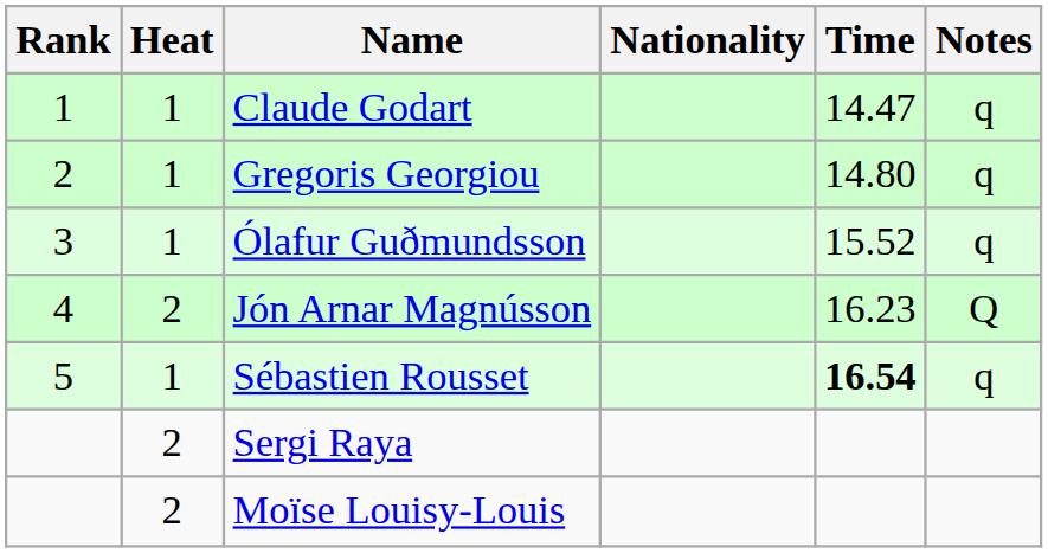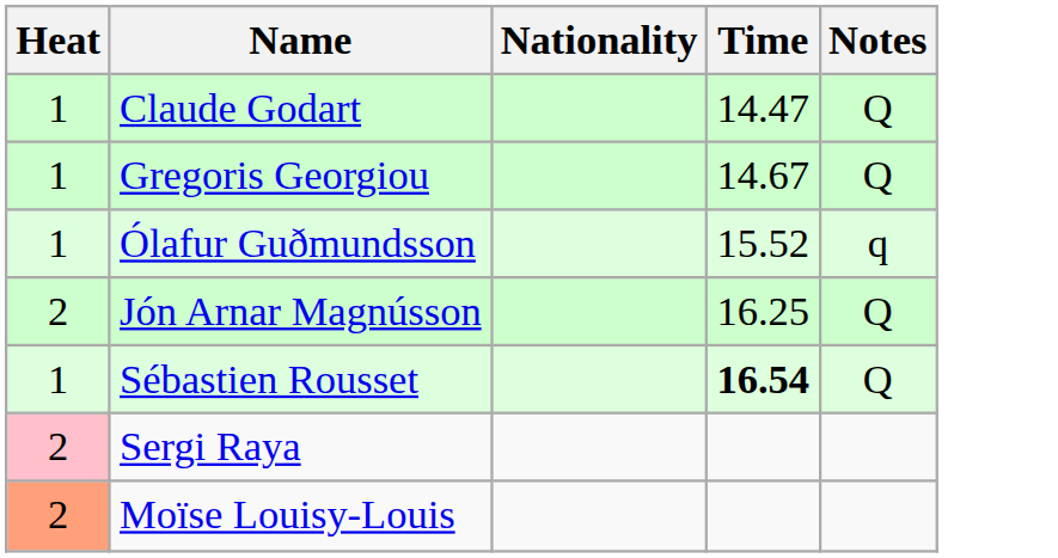 <table class="wikitable sortable" style="text-align:center; font-size:95%">
 <tr>
-<th>Rank</th>
 <th>Heat</th>
 <th>Name</th>
 <th>Nationality</th>
 <th>Time</th>
 <th>Notes</th>
 </tr>
 <tr bgcolor=ccffcc>
 <td>1</td>
-<td>1</td>
 <td align=left><a href='#'>Claude Godart</a></td>
 <td align=left></td>
 <td>14.47</td>
-<td>q</td>
+<td>Q</td>
 </tr>
 <tr bgcolor=ccffcc>
-<td>2</td>
 <td>1</td>
 <td align=left><a href='#'>Gregoris Georgiou</a></td>
 <td align=left></td>
-<td>14.80</td>
-<td>q</td>
+<td>14.67</td>
+<td>Q</td>
 </tr>
 <tr bgcolor=ddffdd>
-<td>3</td>
 <td>1</td>
 <td align=left><a href='#'>Ólafur Guðmundsson</a></td>
 <td align=left></td>
 <td>15.52</td>
 <td>q</td>
 </tr>
 <tr bgcolor=ccffcc>
-<td>4</td>
 <td>2</td>
 <td align=left><a href='#'>Jón Arnar Magnússon</a></td>
 <td align=left></td>
-<td>16.23</td>
+<td>16.25</td>
 <td>Q</td>
 </tr>
 <tr bgcolor=ddffdd>
-<td>5</td>
 <td>1</td>
 <td align=left><a href='#'>Sébastien Rousset</a></td>
 <td align=left></td>
 <td><strong>16.54</strong></td>
-<td>q</td>
+<td>Q</td>
 </tr>
 <tr>
-<td></td>
-<td>2</td>
+<td style="background: pink;">2</td>
 <td align=left><a href='#'>Sergi Raya</a></td>
 <td align=left></td>
 <td></td>
 <td></td>
 </tr>
 <tr>
-<td></td>
-<td>2</td>
+<td style="background: lightsalmon;">2</td>
 <td align=left><a href='#'>Moïse Louisy-Louis</a></td>
 <td align=left></td>
 <td></td>
 <td></td>
 </tr>
 </table>
